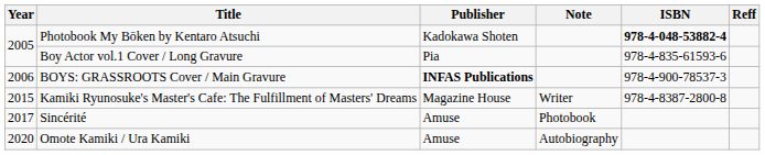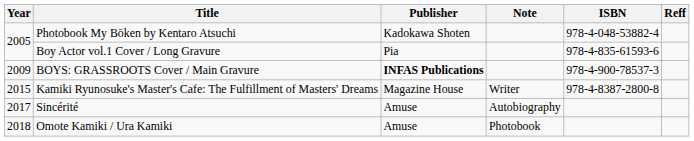 <table class="wikitable sortable mw-collapsible">
 <tr>
 <th>Year</th>
 <th>Title</th>
 <th>Publisher</th>
 <th>Note</th>
 <th>ISBN</th>
 <th>Reff</th>
 </tr>
 <tr>
 <td rowspan="2">2005</td>
 <td>Photobook My Bōken by Kentaro Atsuchi</td>
 <td>Kadokawa Shoten</td>
 <td></td>
-<td><strong>978-4-048-53882-4</strong></td>
+<td>978-4-048-53882-4</td>
 <td></td>
 </tr>
 <tr>
 <td>Boy Actor vol.1 Cover / Long Gravure</td>
 <td>Pia</td>
 <td></td>
 <td>978-4-835-61593-6</td>
 <td></td>
 </tr>
 <tr>
-<td>2006</td>
+<td>2009</td>
 <td>BOYS: GRASSROOTS Cover / Main Gravure</td>
 <td><strong>INFAS Publications</strong></td>
 <td></td>
 <td>978-4-900-78537-3</td>
 <td></td>
 </tr>
 <tr>
 <td>2015</td>
 <td>Kamiki Ryunosuke's Master's Cafe: The Fulfillment of Masters' Dreams</td>
 <td>Magazine House</td>
 <td>Writer</td>
 <td>978-4-8387-2800-8</td>
 <td></td>
 </tr>
 <tr>
 <td>2017</td>
 <td>Sincérité</td>
 <td>Amuse</td>
+<td>Autobiography</td>
+<td></td>
+<td></td>
+</tr>
+<tr>
+<td>2018</td>
+<td>Omote Kamiki / Ura Kamiki</td>
+<td>Amuse</td>
 <td>Photobook</td>
 <td></td>
 <td></td>
 </tr>
-<tr>
-<td>2020</td>
-<td>Omote Kamiki / Ura Kamiki</td>
-<td>Amuse</td>
-<td>Autobiography</td>
-<td></td>
-<td></td>
-</tr>
 </table>
